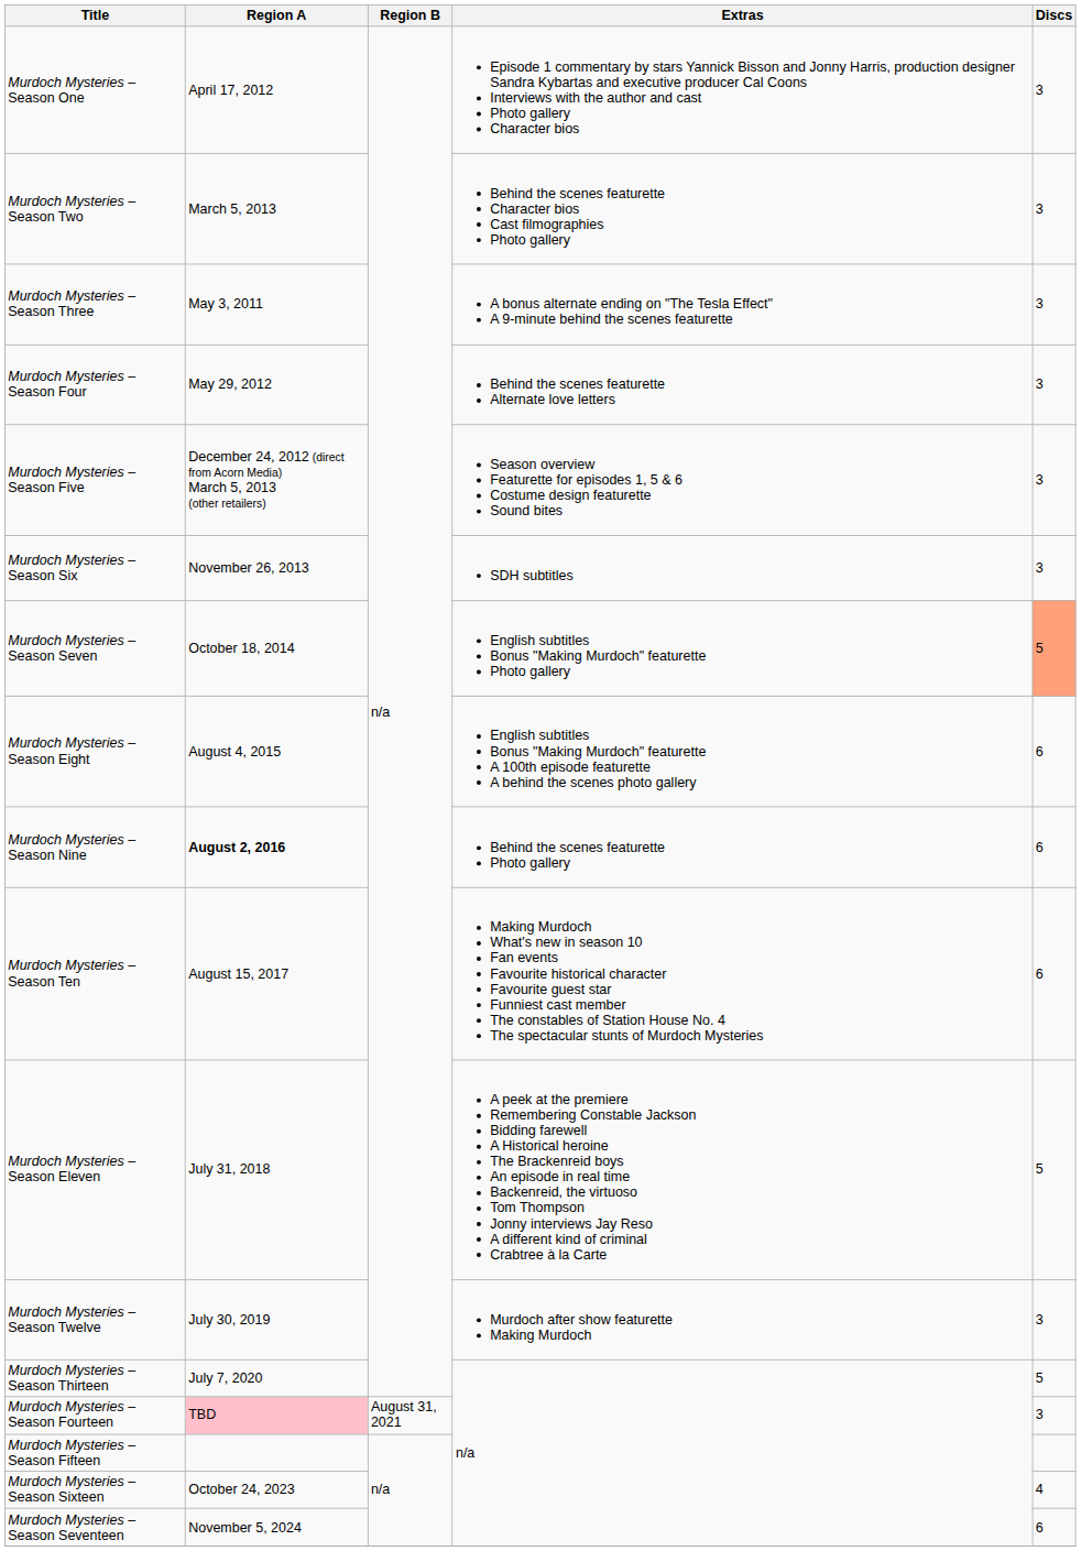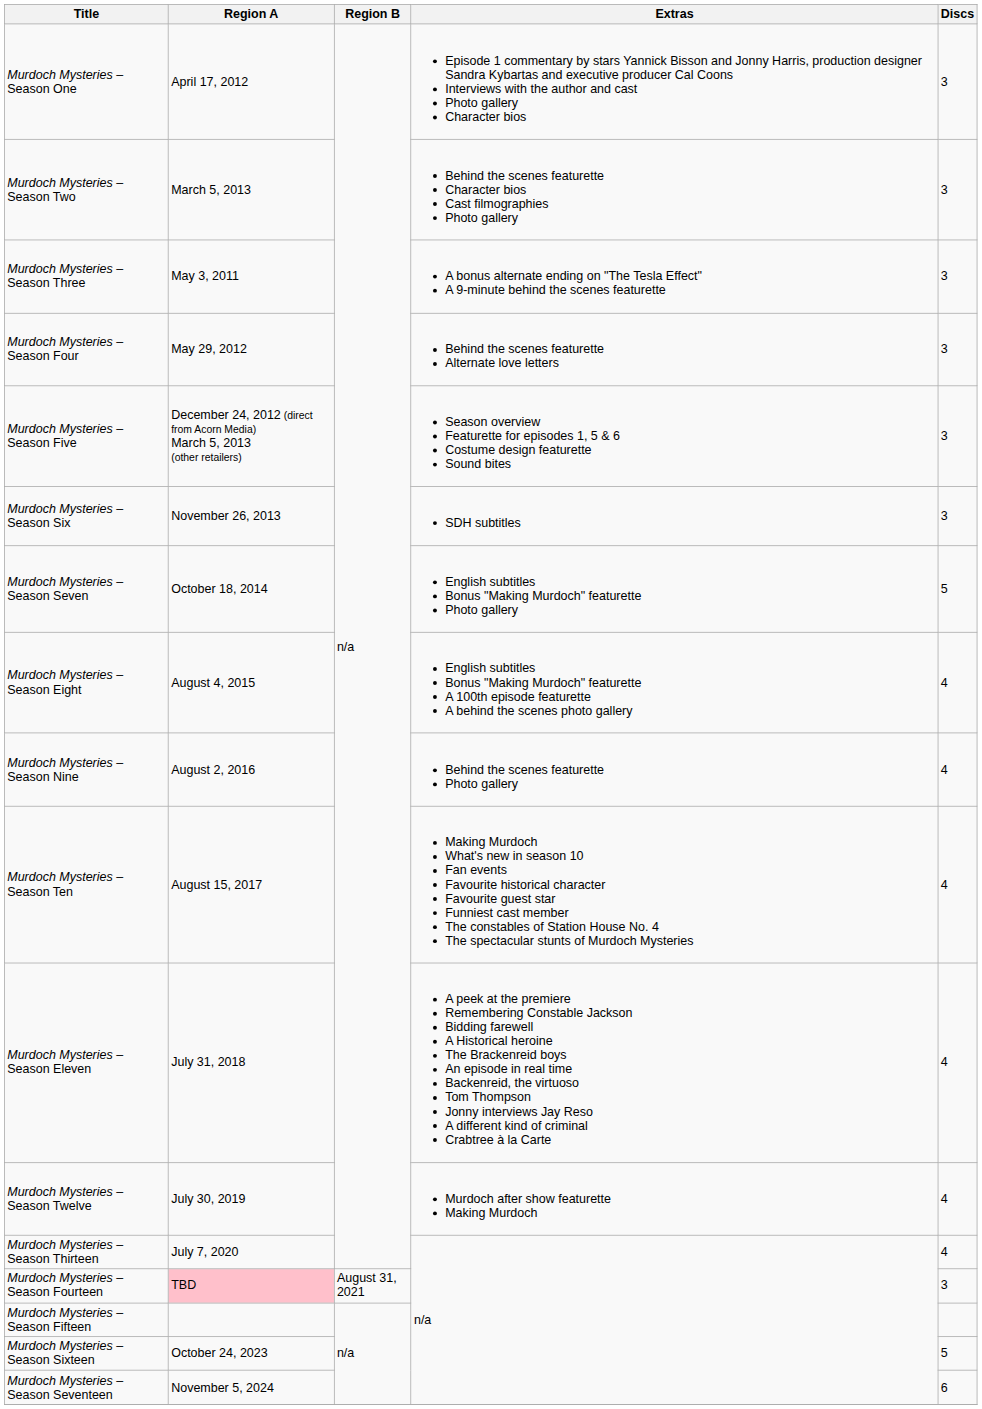 <table class="wikitable">
 <tr>
 <th>Title</th>
 <th>Region A</th>
 <th>Region B</th>
 <th>Extras</th>
 <th>Discs</th>
 </tr>
 <tr>
 <td><em>Murdoch Mysteries</em> – Season One</td>
 <td>April 17, 2012</td>
 <td rowspan=13>n/a</td>
 <td><br><ul><li>Episode 1 commentary by stars Yannick Bisson and Jonny Harris, production designer Sandra Kybartas and executive producer Cal Coons</li><li>Interviews with the author and cast</li><li>Photo gallery</li><li>Character bios</li></ul></td>
 <td>3</td>
 </tr>
 <tr>
 <td><em>Murdoch Mysteries</em> – Season Two</td>
 <td>March 5, 2013</td>
 <td><br><ul><li>Behind the scenes featurette</li><li>Character bios</li><li>Cast filmographies</li><li>Photo gallery</li></ul></td>
 <td>3</td>
 </tr>
 <tr>
 <td><em>Murdoch Mysteries</em> – Season Three</td>
 <td>May 3, 2011</td>
 <td><br><ul><li>A bonus alternate ending on "The Tesla Effect"</li><li>A 9-minute behind the scenes featurette</li></ul></td>
 <td>3</td>
 </tr>
 <tr>
 <td><em>Murdoch Mysteries</em> – Season Four</td>
 <td>May 29, 2012</td>
 <td><br><ul><li>Behind the scenes featurette</li><li>Alternate love letters</li></ul></td>
 <td>3</td>
 </tr>
 <tr>
 <td><em>Murdoch Mysteries</em> – Season Five</td>
 <td>December 24, 2012<small> (direct from Acorn Media)</small><br>March 5, 2013<br><small> (other retailers)</small></td>
 <td><br><ul><li>Season overview</li><li>Featurette for episodes 1, 5 & 6</li><li>Costume design featurette</li><li>Sound bites</li></ul></td>
 <td>3</td>
 </tr>
 <tr>
 <td><em>Murdoch Mysteries</em> – Season Six</td>
 <td>November 26, 2013</td>
 <td><br><ul><li>SDH subtitles</li></ul></td>
 <td>3</td>
 </tr>
 <tr>
 <td><em>Murdoch Mysteries</em> – Season Seven</td>
 <td>October 18, 2014</td>
 <td><br><ul><li>English subtitles</li><li>Bonus "Making Murdoch" featurette</li><li>Photo gallery</li></ul></td>
-<td style="background: lightsalmon;">5</td>
+<td>5</td>
 </tr>
 <tr>
 <td><em>Murdoch Mysteries</em> – Season Eight</td>
 <td>August 4, 2015</td>
 <td><br><ul><li>English subtitles</li><li>Bonus "Making Murdoch" featurette</li><li>A 100th episode featurette</li><li>A behind the scenes photo gallery</li></ul></td>
-<td>6</td>
+<td>4</td>
 </tr>
 <tr>
 <td><em>Murdoch Mysteries</em> – Season Nine</td>
-<td><strong>August 2, 2016</strong></td>
+<td>August 2, 2016</td>
 <td><br><ul><li>Behind the scenes featurette</li><li>Photo gallery</li></ul></td>
-<td>6</td>
+<td>4</td>
 </tr>
 <tr>
 <td><em>Murdoch Mysteries</em> – Season Ten</td>
 <td>August 15, 2017</td>
 <td><br><ul><li>Making Murdoch</li><li>What's new in season 10</li><li>Fan events</li><li>Favourite historical character</li><li>Favourite guest star</li><li>Funniest cast member</li><li>The constables of Station House No. 4</li><li>The spectacular stunts of Murdoch Mysteries</li></ul></td>
-<td>6</td>
+<td>4</td>
 </tr>
 <tr>
 <td><em>Murdoch Mysteries</em> – Season Eleven</td>
 <td>July 31, 2018</td>
 <td><br><ul><li>A peek at the premiere</li><li>Remembering Constable Jackson</li><li>Bidding farewell</li><li>A Historical heroine</li><li>The Brackenreid boys</li><li>An episode in real time</li><li>Backenreid, the virtuoso</li><li>Tom Thompson</li><li>Jonny interviews Jay Reso</li><li>A different kind of criminal</li><li>Crabtree à la Carte</li></ul></td>
-<td>5</td>
+<td>4</td>
 </tr>
 <tr>
 <td><em>Murdoch Mysteries</em> – Season Twelve</td>
 <td>July 30, 2019</td>
 <td><br><ul><li>Murdoch after show featurette</li><li>Making Murdoch</li></ul></td>
-<td>3</td>
+<td>4</td>
 </tr>
 <tr>
 <td><em>Murdoch Mysteries</em> – Season Thirteen</td>
 <td>July 7, 2020</td>
 <td rowspan=5>n/a</td>
-<td>5</td>
+<td>4</td>
 </tr>
 <tr>
 <td><em>Murdoch Mysteries</em> – Season Fourteen</td>
 <td style="background: pink;">TBD</td>
 <td>August 31, 2021</td>
 <td>3</td>
 </tr>
 <tr>
 <td><em>Murdoch Mysteries</em> – Season Fifteen</td>
 <td></td>
 <td rowspan=3>n/a</td>
 <td></td>
 </tr>
 <tr>
 <td><em>Murdoch Mysteries</em> – Season Sixteen</td>
 <td>October 24, 2023</td>
-<td>4</td>
+<td>5</td>
 </tr>
 <tr>
 <td><em>Murdoch Mysteries</em> – Season Seventeen</td>
 <td>November 5, 2024</td>
 <td>6</td>
 </tr>
 <tr>
 </tr>
 </table>
